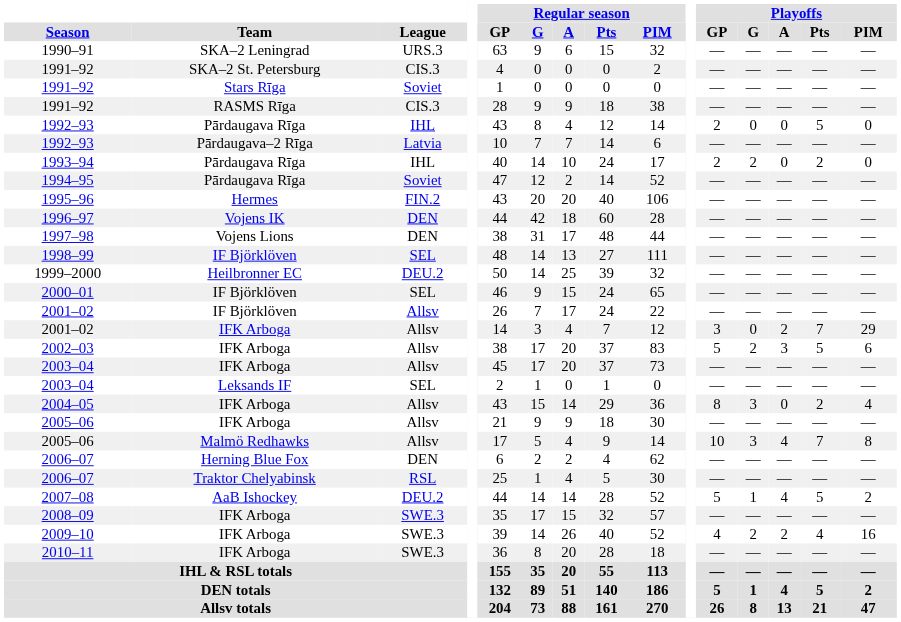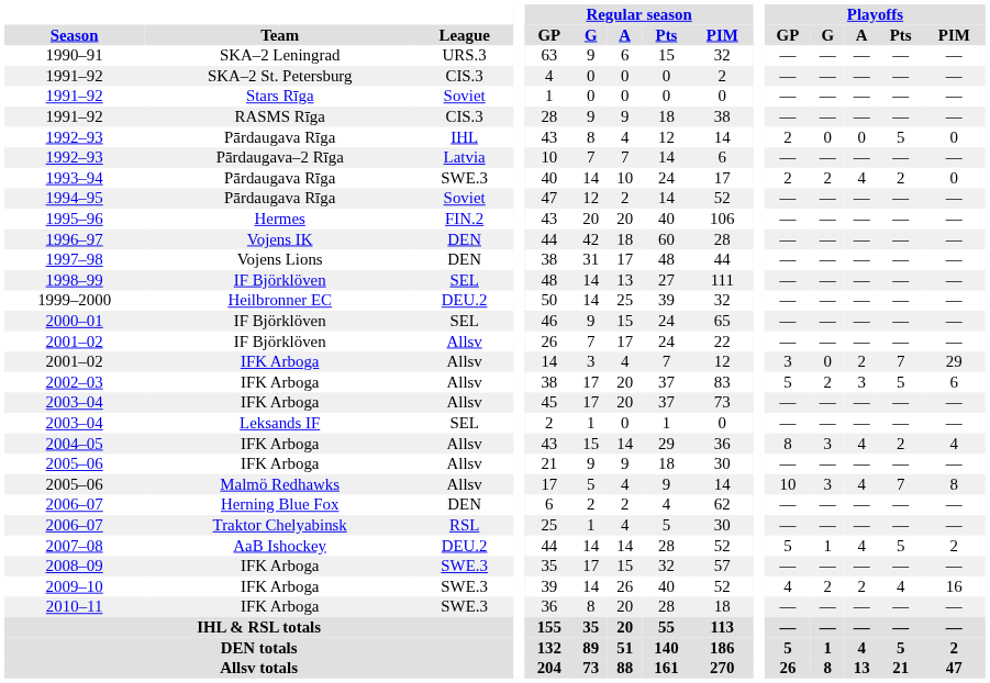 <table border="0" cellpadding="1" cellspacing="0" style="text-align:center; width:60em">
 <tr bgcolor="#e0e0e0">
 <th colspan="3" bgcolor="#ffffff"> </th>
 <th rowspan="99" bgcolor="#ffffff"> </th>
 <th colspan="5"><a href='#'>Regular season</a></th>
 <th rowspan="99" bgcolor="#ffffff"> </th>
 <th colspan="5"><a href='#'>Playoffs</a></th>
 </tr>
 <tr bgcolor="#e0e0e0">
 <th><a href='#'>Season</a></th>
 <th>Team</th>
 <th>League</th>
 <th>GP</th>
 <th><a href='#'>G</a></th>
 <th><a href='#'>A</a></th>
 <th><a href='#'>Pts</a></th>
 <th><a href='#'>PIM</a></th>
 <th>GP</th>
 <th>G</th>
 <th>A</th>
 <th>Pts</th>
 <th>PIM</th>
 </tr>
 <tr>
 <td>1990–91</td>
 <td>SKA–2 Leningrad</td>
 <td>URS.3</td>
 <td>63</td>
 <td>9</td>
 <td>6</td>
 <td>15</td>
 <td>32</td>
 <td>—</td>
 <td>—</td>
 <td>—</td>
 <td>—</td>
 <td>—</td>
 </tr>
 <tr bgcolor="#f0f0f0">
 <td>1991–92</td>
 <td>SKA–2 St. Petersburg</td>
 <td>CIS.3</td>
 <td>4</td>
 <td>0</td>
 <td>0</td>
 <td>0</td>
 <td>2</td>
 <td>—</td>
 <td>—</td>
 <td>—</td>
 <td>—</td>
 <td>—</td>
 </tr>
 <tr>
 <td><a href='#'>1991–92</a></td>
 <td><a href='#'>Stars Rīga</a></td>
 <td><a href='#'>Soviet</a></td>
 <td>1</td>
 <td>0</td>
 <td>0</td>
 <td>0</td>
 <td>0</td>
 <td>—</td>
 <td>—</td>
 <td>—</td>
 <td>—</td>
 <td>—</td>
 </tr>
 <tr bgcolor="#f0f0f0">
 <td>1991–92</td>
 <td>RASMS Rīga</td>
 <td>CIS.3</td>
 <td>28</td>
 <td>9</td>
 <td>9</td>
 <td>18</td>
 <td>38</td>
 <td>—</td>
 <td>—</td>
 <td>—</td>
 <td>—</td>
 <td>—</td>
 </tr>
 <tr>
 <td><a href='#'>1992–93</a></td>
 <td>Pārdaugava Rīga</td>
 <td><a href='#'>IHL</a></td>
 <td>43</td>
 <td>8</td>
 <td>4</td>
 <td>12</td>
 <td>14</td>
 <td>2</td>
 <td>0</td>
 <td>0</td>
 <td>5</td>
 <td>0</td>
 </tr>
 <tr bgcolor="#f0f0f0">
 <td><a href='#'>1992–93</a></td>
 <td>Pārdaugava–2 Rīga</td>
 <td><a href='#'>Latvia</a></td>
 <td>10</td>
 <td>7</td>
 <td>7</td>
 <td>14</td>
 <td>6</td>
 <td>—</td>
 <td>—</td>
 <td>—</td>
 <td>—</td>
 <td>—</td>
 </tr>
 <tr>
 <td><a href='#'>1993–94</a></td>
 <td>Pārdaugava Rīga</td>
-<td>IHL</td>
+<td>SWE.3</td>
 <td>40</td>
 <td>14</td>
 <td>10</td>
 <td>24</td>
 <td>17</td>
 <td>2</td>
 <td>2</td>
-<td>0</td>
+<td>4</td>
 <td>2</td>
 <td>0</td>
 </tr>
 <tr bgcolor="#f0f0f0">
 <td><a href='#'>1994–95</a></td>
 <td>Pārdaugava Rīga</td>
 <td><a href='#'>Soviet</a></td>
 <td>47</td>
 <td>12</td>
 <td>2</td>
 <td>14</td>
 <td>52</td>
 <td>—</td>
 <td>—</td>
 <td>—</td>
 <td>—</td>
 <td>—</td>
 </tr>
 <tr>
 <td><a href='#'>1995–96</a></td>
 <td><a href='#'>Hermes</a></td>
 <td><a href='#'>FIN.2</a></td>
 <td>43</td>
 <td>20</td>
 <td>20</td>
 <td>40</td>
 <td>106</td>
 <td>—</td>
 <td>—</td>
 <td>—</td>
 <td>—</td>
 <td>—</td>
 </tr>
 <tr bgcolor="#f0f0f0">
 <td><a href='#'>1996–97</a></td>
 <td><a href='#'>Vojens IK</a></td>
 <td><a href='#'>DEN</a></td>
 <td>44</td>
 <td>42</td>
 <td>18</td>
 <td>60</td>
 <td>28</td>
 <td>—</td>
 <td>—</td>
 <td>—</td>
 <td>—</td>
 <td>—</td>
 </tr>
 <tr>
 <td><a href='#'>1997–98</a></td>
 <td>Vojens Lions</td>
 <td>DEN</td>
 <td>38</td>
 <td>31</td>
 <td>17</td>
 <td>48</td>
 <td>44</td>
 <td>—</td>
 <td>—</td>
 <td>—</td>
 <td>—</td>
 <td>—</td>
 </tr>
 <tr bgcolor="#f0f0f0">
 <td><a href='#'>1998–99</a></td>
 <td><a href='#'>IF Björklöven</a></td>
 <td><a href='#'>SEL</a></td>
 <td>48</td>
 <td>14</td>
 <td>13</td>
 <td>27</td>
 <td>111</td>
 <td>—</td>
 <td>—</td>
 <td>—</td>
 <td>—</td>
 <td>—</td>
 </tr>
 <tr>
 <td>1999–2000</td>
 <td><a href='#'>Heilbronner EC</a></td>
 <td><a href='#'>DEU.2</a></td>
 <td>50</td>
 <td>14</td>
 <td>25</td>
 <td>39</td>
 <td>32</td>
 <td>—</td>
 <td>—</td>
 <td>—</td>
 <td>—</td>
 <td>—</td>
 </tr>
 <tr bgcolor="#f0f0f0">
 <td><a href='#'>2000–01</a></td>
 <td>IF Björklöven</td>
 <td>SEL</td>
 <td>46</td>
 <td>9</td>
 <td>15</td>
 <td>24</td>
 <td>65</td>
 <td>—</td>
 <td>—</td>
 <td>—</td>
 <td>—</td>
 <td>—</td>
 </tr>
 <tr>
 <td><a href='#'>2001–02</a></td>
 <td>IF Björklöven</td>
 <td><a href='#'>Allsv</a></td>
 <td>26</td>
 <td>7</td>
 <td>17</td>
 <td>24</td>
 <td>22</td>
 <td>—</td>
 <td>—</td>
 <td>—</td>
 <td>—</td>
 <td>—</td>
 </tr>
 <tr bgcolor="#f0f0f0">
 <td>2001–02</td>
 <td><a href='#'>IFK Arboga</a></td>
 <td>Allsv</td>
 <td>14</td>
 <td>3</td>
 <td>4</td>
 <td>7</td>
 <td>12</td>
 <td>3</td>
 <td>0</td>
 <td>2</td>
 <td>7</td>
 <td>29</td>
 </tr>
 <tr>
 <td><a href='#'>2002–03</a></td>
 <td>IFK Arboga</td>
 <td>Allsv</td>
 <td>38</td>
 <td>17</td>
 <td>20</td>
 <td>37</td>
 <td>83</td>
 <td>5</td>
 <td>2</td>
 <td>3</td>
 <td>5</td>
 <td>6</td>
 </tr>
 <tr bgcolor="#f0f0f0">
 <td><a href='#'>2003–04</a></td>
 <td>IFK Arboga</td>
 <td>Allsv</td>
 <td>45</td>
 <td>17</td>
 <td>20</td>
 <td>37</td>
 <td>73</td>
 <td>—</td>
 <td>—</td>
 <td>—</td>
 <td>—</td>
 <td>—</td>
 </tr>
 <tr>
 <td><a href='#'>2003–04</a></td>
 <td><a href='#'>Leksands IF</a></td>
 <td>SEL</td>
 <td>2</td>
 <td>1</td>
 <td>0</td>
 <td>1</td>
 <td>0</td>
 <td>—</td>
 <td>—</td>
 <td>—</td>
 <td>—</td>
 <td>—</td>
 </tr>
 <tr bgcolor="#f0f0f0">
 <td><a href='#'>2004–05</a></td>
 <td>IFK Arboga</td>
 <td>Allsv</td>
 <td>43</td>
 <td>15</td>
 <td>14</td>
 <td>29</td>
 <td>36</td>
 <td>8</td>
 <td>3</td>
-<td>0</td>
+<td>4</td>
 <td>2</td>
 <td>4</td>
 </tr>
 <tr>
 <td><a href='#'>2005–06</a></td>
 <td>IFK Arboga</td>
 <td>Allsv</td>
 <td>21</td>
 <td>9</td>
 <td>9</td>
 <td>18</td>
 <td>30</td>
 <td>—</td>
 <td>—</td>
 <td>—</td>
 <td>—</td>
 <td>—</td>
 </tr>
 <tr bgcolor="#f0f0f0">
 <td>2005–06</td>
 <td><a href='#'>Malmö Redhawks</a></td>
 <td>Allsv</td>
 <td>17</td>
 <td>5</td>
 <td>4</td>
 <td>9</td>
 <td>14</td>
 <td>10</td>
 <td>3</td>
 <td>4</td>
 <td>7</td>
 <td>8</td>
 </tr>
 <tr>
 <td><a href='#'>2006–07</a></td>
 <td><a href='#'>Herning Blue Fox</a></td>
 <td>DEN</td>
 <td>6</td>
 <td>2</td>
 <td>2</td>
 <td>4</td>
 <td>62</td>
 <td>—</td>
 <td>—</td>
 <td>—</td>
 <td>—</td>
 <td>—</td>
 </tr>
 <tr bgcolor="#f0f0f0">
 <td><a href='#'>2006–07</a></td>
 <td><a href='#'>Traktor Chelyabinsk</a></td>
 <td><a href='#'>RSL</a></td>
 <td>25</td>
 <td>1</td>
 <td>4</td>
 <td>5</td>
 <td>30</td>
 <td>—</td>
 <td>—</td>
 <td>—</td>
 <td>—</td>
 <td>—</td>
 </tr>
 <tr>
 <td><a href='#'>2007–08</a></td>
 <td><a href='#'>AaB Ishockey</a></td>
 <td><a href='#'>DEU.2</a></td>
 <td>44</td>
 <td>14</td>
 <td>14</td>
 <td>28</td>
 <td>52</td>
 <td>5</td>
 <td>1</td>
 <td>4</td>
 <td>5</td>
 <td>2</td>
 </tr>
 <tr bgcolor="#f0f0f0">
 <td><a href='#'>2008–09</a></td>
 <td>IFK Arboga</td>
 <td><a href='#'>SWE.3</a></td>
 <td>35</td>
 <td>17</td>
 <td>15</td>
 <td>32</td>
 <td>57</td>
 <td>—</td>
 <td>—</td>
 <td>—</td>
 <td>—</td>
 <td>—</td>
 </tr>
 <tr>
 <td><a href='#'>2009–10</a></td>
 <td>IFK Arboga</td>
 <td>SWE.3</td>
 <td>39</td>
 <td>14</td>
 <td>26</td>
 <td>40</td>
 <td>52</td>
 <td>4</td>
 <td>2</td>
 <td>2</td>
 <td>4</td>
 <td>16</td>
 </tr>
 <tr bgcolor="#f0f0f0">
 <td><a href='#'>2010–11</a></td>
 <td>IFK Arboga</td>
 <td>SWE.3</td>
 <td>36</td>
 <td>8</td>
 <td>20</td>
 <td>28</td>
 <td>18</td>
 <td>—</td>
 <td>—</td>
 <td>—</td>
 <td>—</td>
 <td>—</td>
 </tr>
 <tr bgcolor="#e0e0e0">
 <th colspan="3">IHL & RSL totals</th>
 <th>155</th>
 <th>35</th>
 <th>20</th>
 <th>55</th>
 <th>113</th>
 <th>—</th>
 <th>—</th>
 <th>—</th>
 <th>—</th>
 <th>—</th>
 </tr>
 <tr bgcolor="#e0e0e0">
 <th colspan="3">DEN totals</th>
 <th>132</th>
 <th>89</th>
 <th>51</th>
 <th>140</th>
 <th>186</th>
 <th>5</th>
 <th>1</th>
 <th>4</th>
 <th>5</th>
 <th>2</th>
 </tr>
 <tr bgcolor="#e0e0e0">
 <th colspan="3">Allsv totals</th>
 <th>204</th>
 <th>73</th>
 <th>88</th>
 <th>161</th>
 <th>270</th>
 <th>26</th>
 <th>8</th>
 <th>13</th>
 <th>21</th>
 <th>47</th>
 </tr>
 </table>
